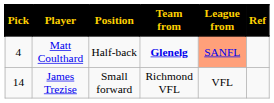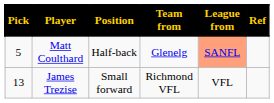 <table class="wikitable" style="text-align:center; font-size:100%; width:60%;">
 <tr>
 <th style="background:black; color:#FED102; border: solid black 2px;">Pick</th>
 <th style="background:black; color:#FED102; border: solid black 2px;">Player</th>
 <th style="background:black; color:#FED102; border: solid black 2px;">Position</th>
 <th style="background:black; color:#FED102; border: solid black 2px;">Team from</th>
 <th style="background:black; color:#FED102; border: solid black 2px;">League from</th>
 <th style="background:black; color:#FED102; border: solid black 2px;">Ref</th>
 </tr>
 <tr>
-<td>4</td>
+<td>5</td>
 <td><a href='#'>Matt Coulthard</a></td>
 <td>Half-back</td>
-<td><strong><a href='#'>Glenelg</a></strong></td>
+<td><a href='#'>Glenelg</a></td>
 <td style="background: lightsalmon;"><a href='#'>SANFL</a></td>
 <td></td>
 </tr>
 <tr>
-<td>14</td>
+<td>13</td>
 <td><a href='#'>James Trezise</a></td>
 <td>Small forward</td>
 <td>Richmond VFL</td>
 <td>VFL</td>
 <td></td>
 </tr>
 </table>
